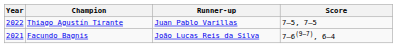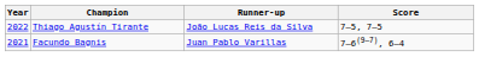 <table class="wikitable" style="font-size:90%">
 <tr>
 <th>Year</th>
 <th width="200">Champion</th>
 <th width="200">Runner-up</th>
 <th width="175">Score</th>
 </tr>
 <tr>
 <td><a href='#'>2022</a></td>
 <td> <a href='#'>Thiago Agustín Tirante</a></td>
-<td> <a href='#'>Juan Pablo Varillas</a></td>
+<td> <a href='#'>João Lucas Reis da Silva</a></td>
 <td>7–5, 7–5</td>
 </tr>
 <tr>
 <td><a href='#'>2021</a></td>
 <td> <a href='#'>Facundo Bagnis</a></td>
-<td> <a href='#'>João Lucas Reis da Silva</a></td>
+<td> <a href='#'>Juan Pablo Varillas</a></td>
 <td>7–6<sup>(9–7)</sup>, 6–4</td>
 </tr>
 </table>
